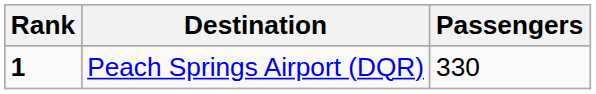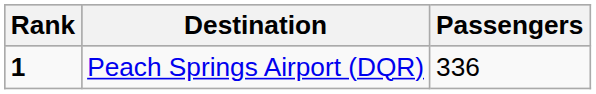 <table class="wikitable">
 <tr>
 <th>Rank</th>
 <th>Destination</th>
 <th>Passengers</th>
 </tr>
 <tr>
 <td><strong>1</strong></td>
 <td><a href='#'>Peach Springs Airport (DQR)</a></td>
-<td>330</td>
+<td>336</td>
 </tr>
 </table>
